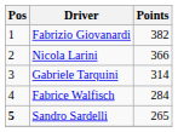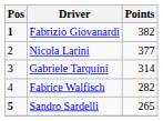 <table class="wikitable" style="font-size: 85%;">
 <tr>
 <th>Pos</th>
 <th>Driver</th>
 <th>Points</th>
 </tr>
 <tr>
-<td>1</td>
+<td><strong>1</strong></td>
 <td> <a href='#'>Fabrizio Giovanardi</a></td>
 <td style="text-align:right">382</td>
 </tr>
 <tr>
 <td>2</td>
 <td> <a href='#'>Nicola Larini</a></td>
-<td style="text-align:right">366</td>
+<td style="text-align:right">377</td>
 </tr>
 <tr>
 <td>3</td>
 <td> <a href='#'>Gabriele Tarquini</a></td>
 <td style="text-align:right">314</td>
 </tr>
 <tr>
 <td>4</td>
 <td> <a href='#'>Fabrice Walfisch</a></td>
-<td style="text-align:right">284</td>
+<td style="text-align:right">282</td>
 </tr>
 <tr>
 <td><strong>5</strong></td>
 <td> <a href='#'>Sandro Sardelli</a></td>
 <td style="text-align:right">265</td>
 </tr>
 <tr>
 </tr>
 </table>
